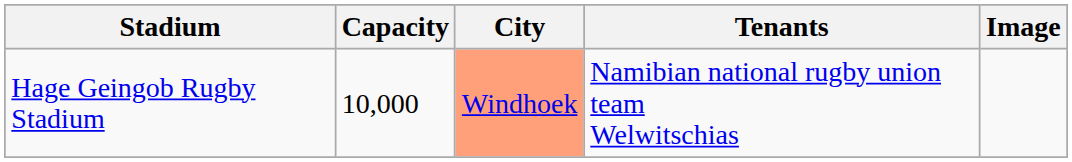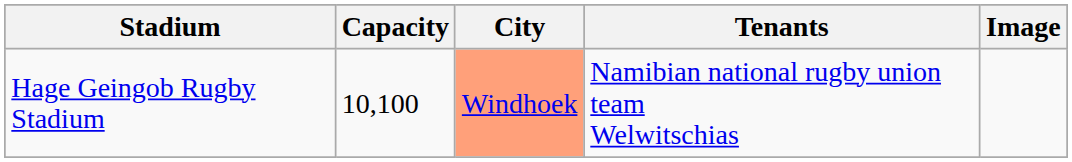 <table class="wikitable sortable">
 <tr>
 <th>Stadium</th>
 <th>Capacity</th>
 <th>City</th>
 <th>Tenants</th>
 <th>Image</th>
 </tr>
 <tr>
 <td><a href='#'>Hage Geingob Rugby Stadium</a></td>
-<td>10,000</td>
+<td>10,100</td>
 <td style="background: lightsalmon;"><a href='#'>Windhoek</a></td>
 <td><a href='#'>Namibian national rugby union team</a><br><a href='#'>Welwitschias</a></td>
 <td></td>
 </tr>
 </table>
